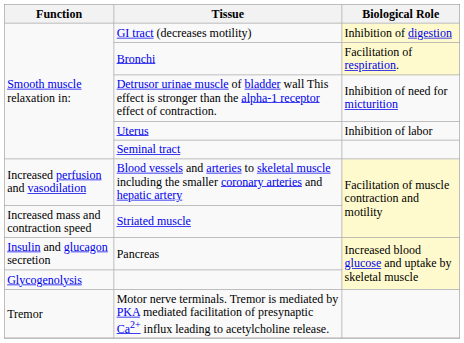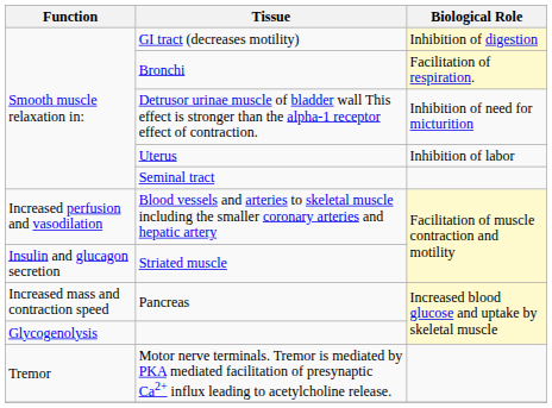 <table class="wikitable">
 <tr>
 <th>Function</th>
 <th>Tissue</th>
 <th>Biological Role</th>
 </tr>
 <tr>
 <td rowspan=5><a href='#'>Smooth muscle</a> relaxation in:</td>
 <td><a href='#'>GI tract</a> (decreases motility)</td>
 <td style="background: LemonChiffon">Inhibition of <a href='#'>digestion</a></td>
 </tr>
 <tr>
 <td><a href='#'>Bronchi</a></td>
 <td style="background: LemonChiffon">Facilitation of <a href='#'>respiration</a>.</td>
 </tr>
 <tr>
 <td><a href='#'>Detrusor urinae muscle</a> of <a href='#'>bladder</a> wall This effect is stronger than the <a href='#'>alpha-1 receptor</a> effect of contraction.</td>
 <td>Inhibition of need for <a href='#'>micturition</a></td>
 </tr>
 <tr>
 <td><a href='#'>Uterus</a></td>
 <td>Inhibition of labor</td>
 </tr>
 <tr>
 <td><a href='#'>Seminal tract</a></td>
 <td></td>
 </tr>
 <tr>
 <td>Increased <a href='#'>perfusion</a> and <a href='#'>vasodilation</a></td>
 <td><a href='#'>Blood vessels</a> and <a href='#'>arteries</a> to <a href='#'>skeletal muscle</a> including the smaller <a href='#'>coronary arteries</a> and <a href='#'>hepatic artery</a></td>
 <td rowspan=2 style="background: lemonchiffon">Facilitation of muscle contraction and motility</td>
 </tr>
 <tr>
-<td>Increased mass and contraction speed</td>
+<td><a href='#'>Insulin</a> and <a href='#'>glucagon</a> secretion</td>
 <td><a href='#'>Striated muscle</a></td>
 </tr>
 <tr>
-<td><a href='#'>Insulin</a> and <a href='#'>glucagon</a> secretion</td>
+<td>Increased mass and contraction speed</td>
 <td>Pancreas</td>
 <td rowspan=2 style="background: LemonChiffon">Increased blood <a href='#'>glucose</a> and uptake by skeletal muscle</td>
 </tr>
 <tr>
 <td><a href='#'>Glycogenolysis</a></td>
 <td></td>
 </tr>
 <tr>
 <td>Tremor</td>
 <td>Motor nerve terminals. Tremor is mediated by <a href='#'>PKA</a> mediated facilitation of presynaptic <a href='#'>Ca<sup>2+</sup></a> influx leading to acetylcholine release.</td>
 <td></td>
 </tr>
 <tr>
 </tr>
 </table>
